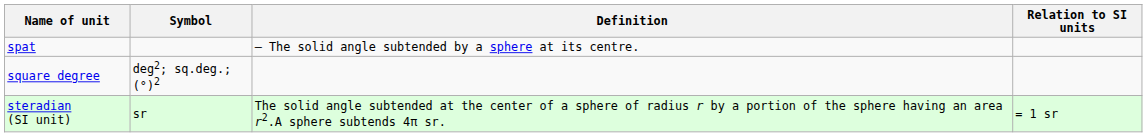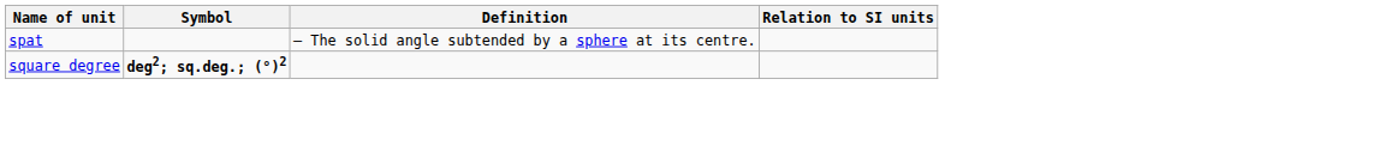 <table class="wikitable">
 <tr>
 <th>Name of unit</th>
 <th>Symbol</th>
 <th>Definition</th>
 <th>Relation to SI units</th>
 </tr>
 <tr>
 <td><a href='#'>spat</a></td>
 <td></td>
 <td> – The solid angle subtended by a <a href='#'>sphere</a> at its centre.</td>
 <td></td>
 </tr>
 <tr>
 <td><a href='#'>square degree</a></td>
-<td>deg<sup>2</sup>; sq.deg.; (°)<sup>2</sup></td>
+<td><strong>deg<sup>2</sup>; sq.deg.; (°)<sup>2</sup></strong></td>
 <td></td>
 <td></td>
 </tr>
-<tr style="background:#dfd;">
-<td><a href='#'>steradian</a> (SI unit)</td>
-<td>sr</td>
-<td>The solid angle subtended at the center of a sphere of radius <em>r</em> by a portion of the sphere having an area <em>r</em><sup>2</sup>.A sphere subtends 4π sr.</td>
-<td>= 1 sr</td>
-</tr>
 </table>
